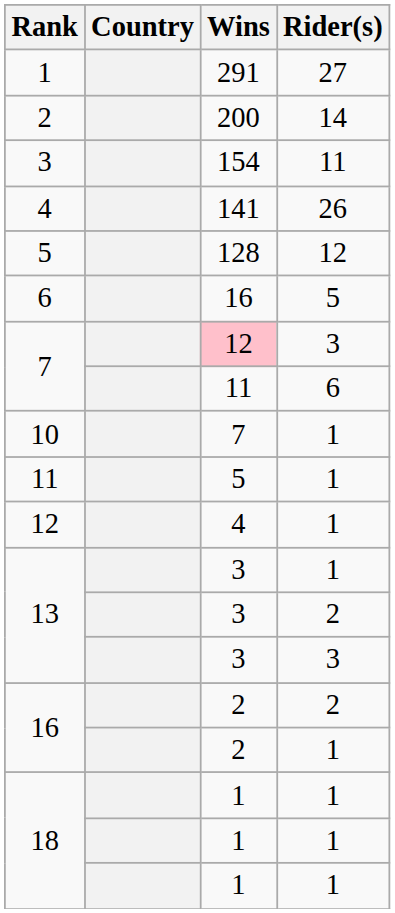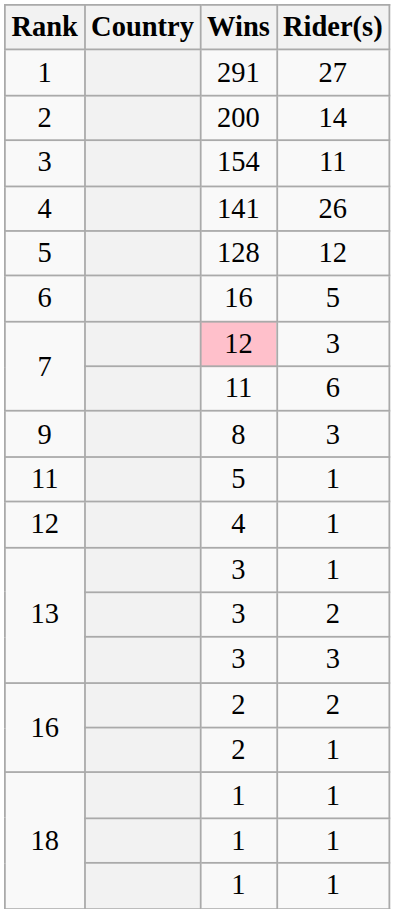 <table class="sortable plainrowheaders wikitable">
 <tr>
 <th scope=col>Rank</th>
 <th scope=col>Country</th>
 <th scope=col>Wins</th>
 <th scope=col>Rider(s)</th>
 </tr>
 <tr>
 <td align=center>1</td>
 <th scope=row></th>
 <td align=center>291</td>
 <td align=center>27</td>
 </tr>
 <tr>
 <td align=center>2</td>
 <th scope=row></th>
 <td align=center>200</td>
 <td align=center>14</td>
 </tr>
 <tr>
 <td align=center>3</td>
 <th scope=row></th>
 <td align=center>154</td>
 <td align=center>11</td>
 </tr>
 <tr>
 <td align=center>4</td>
 <th scope=row></th>
 <td align=center>141</td>
 <td align=center>26</td>
 </tr>
 <tr>
 <td align=center>5</td>
 <th scope=row></th>
 <td align=center>128</td>
 <td align=center>12</td>
 </tr>
 <tr>
 <td align=center>6</td>
 <th scope=row></th>
 <td align=center>16</td>
 <td align=center>5</td>
 </tr>
 <tr>
 <td rowspan="2" align="center">7</td>
 <th scope=row></th>
 <td align=center style="background: pink;">12</td>
 <td align=center>3</td>
 </tr>
 <tr>
 <th scope=row></th>
 <td align=center>11</td>
 <td align=center>6</td>
 </tr>
 <tr>
-<td align=center>10</td>
+<td align=center>9</td>
 <th scope=row></th>
-<td align=center>7</td>
-<td align=center>1</td>
+<td align=center>8</td>
+<td align=center>3</td>
 </tr>
 <tr>
 <td align="center">11</td>
 <th scope=row></th>
 <td align=center>5</td>
 <td align=center>1</td>
 </tr>
 <tr>
 <td align="center">12</td>
 <th scope=row></th>
 <td align=center>4</td>
 <td align=center>1</td>
 </tr>
 <tr>
 <td rowspan="3" align="center">13</td>
 <th scope=row></th>
 <td align=center>3</td>
 <td align=center>1</td>
 </tr>
 <tr>
 <th scope=row></th>
 <td align=center>3</td>
 <td align=center>2</td>
 </tr>
 <tr>
 <th scope=row></th>
 <td align=center>3</td>
 <td align=center>3</td>
 </tr>
 <tr>
 <td rowspan="2" align="center">16</td>
 <th scope=row></th>
 <td align=center>2</td>
 <td align=center>2</td>
 </tr>
 <tr>
 <th scope=row></th>
 <td align=center>2</td>
 <td align=center>1</td>
 </tr>
 <tr>
 <td rowspan="3" align="center">18</td>
 <th scope=row></th>
 <td align=center>1</td>
 <td align=center>1</td>
 </tr>
 <tr>
 <th scope=row></th>
 <td align=center>1</td>
 <td align=center>1</td>
 </tr>
 <tr>
 <th scope=row></th>
 <td align=center>1</td>
 <td align=center>1</td>
 </tr>
 </table>
